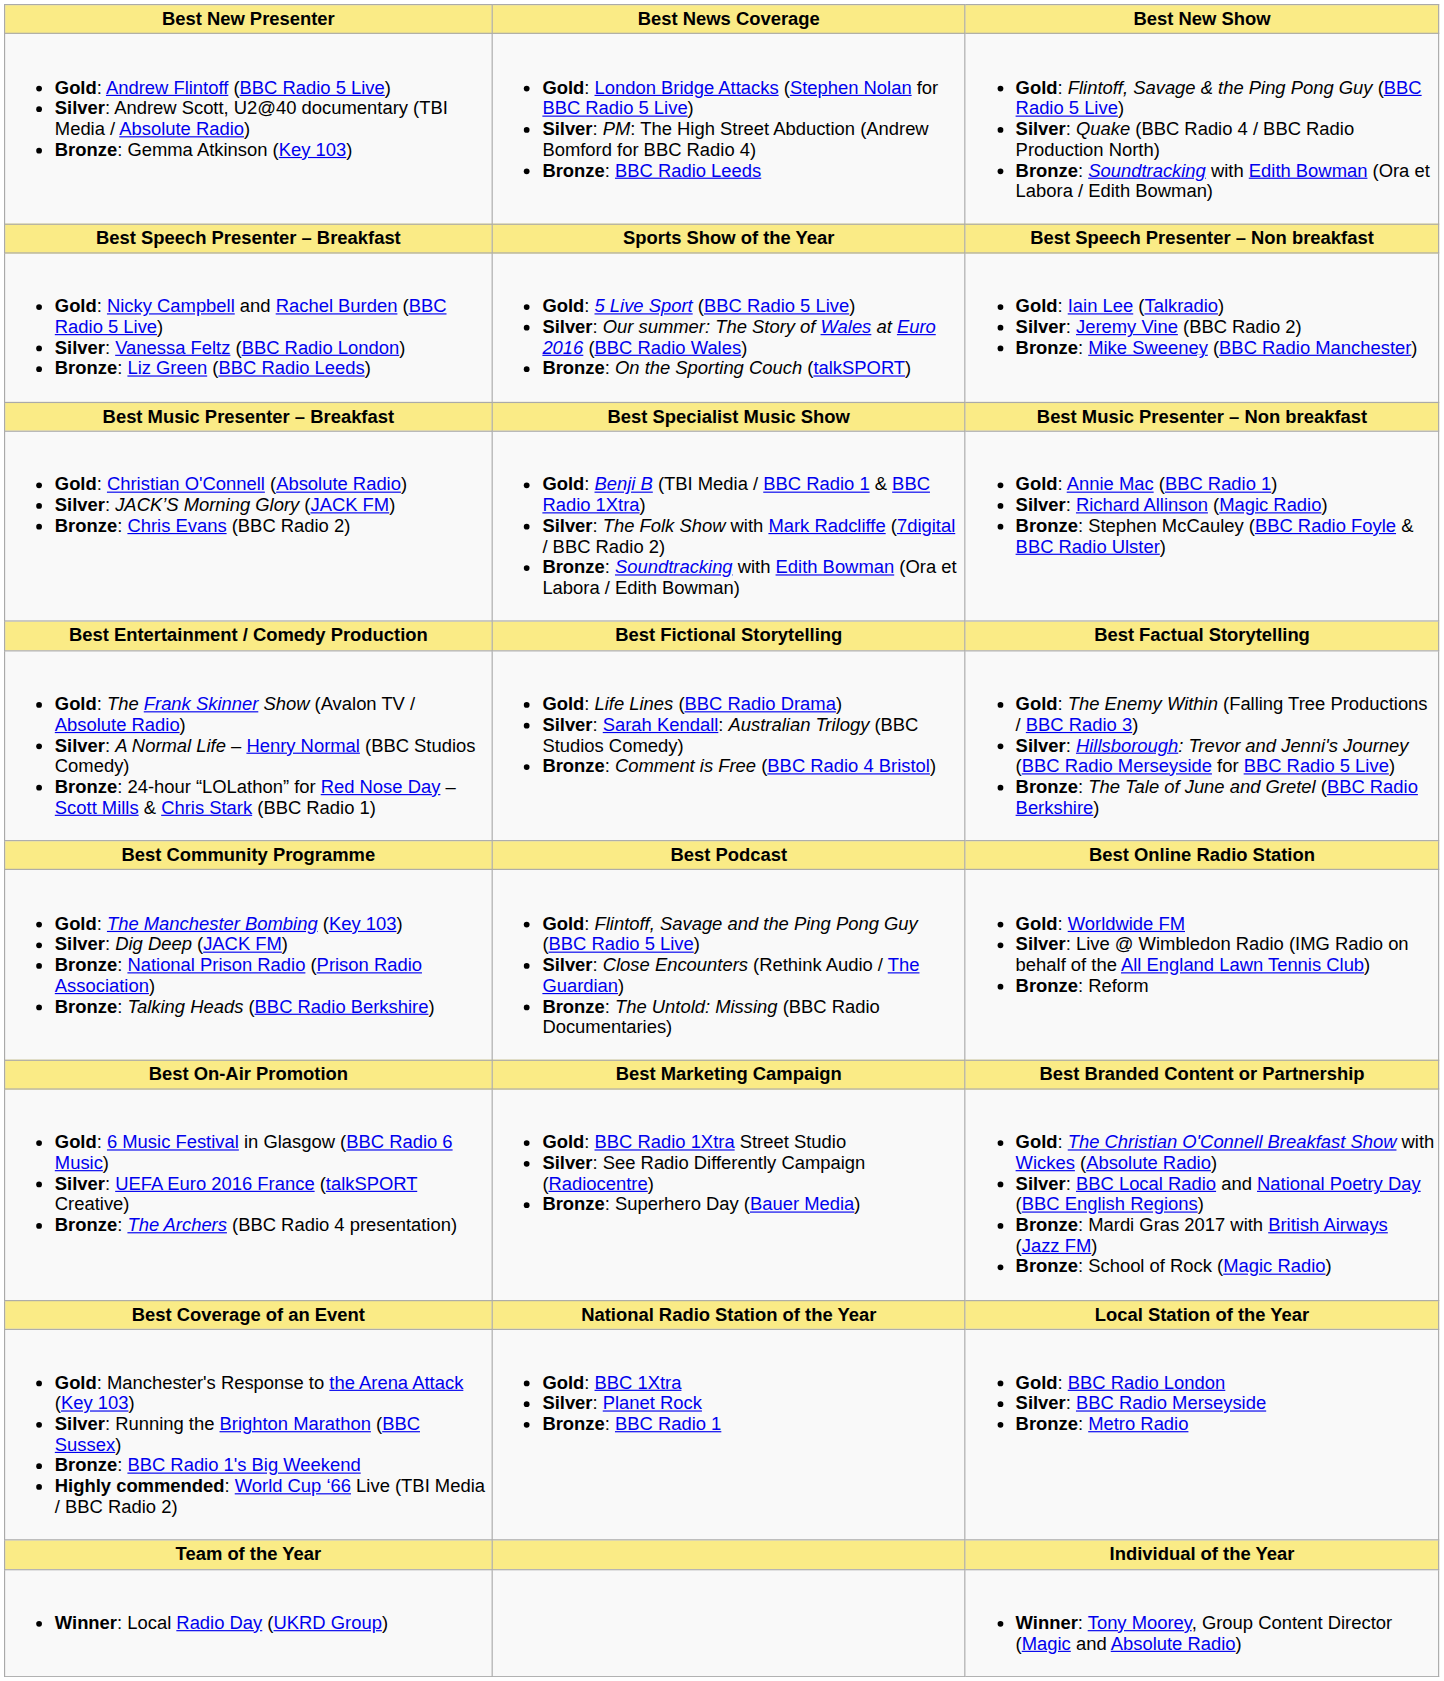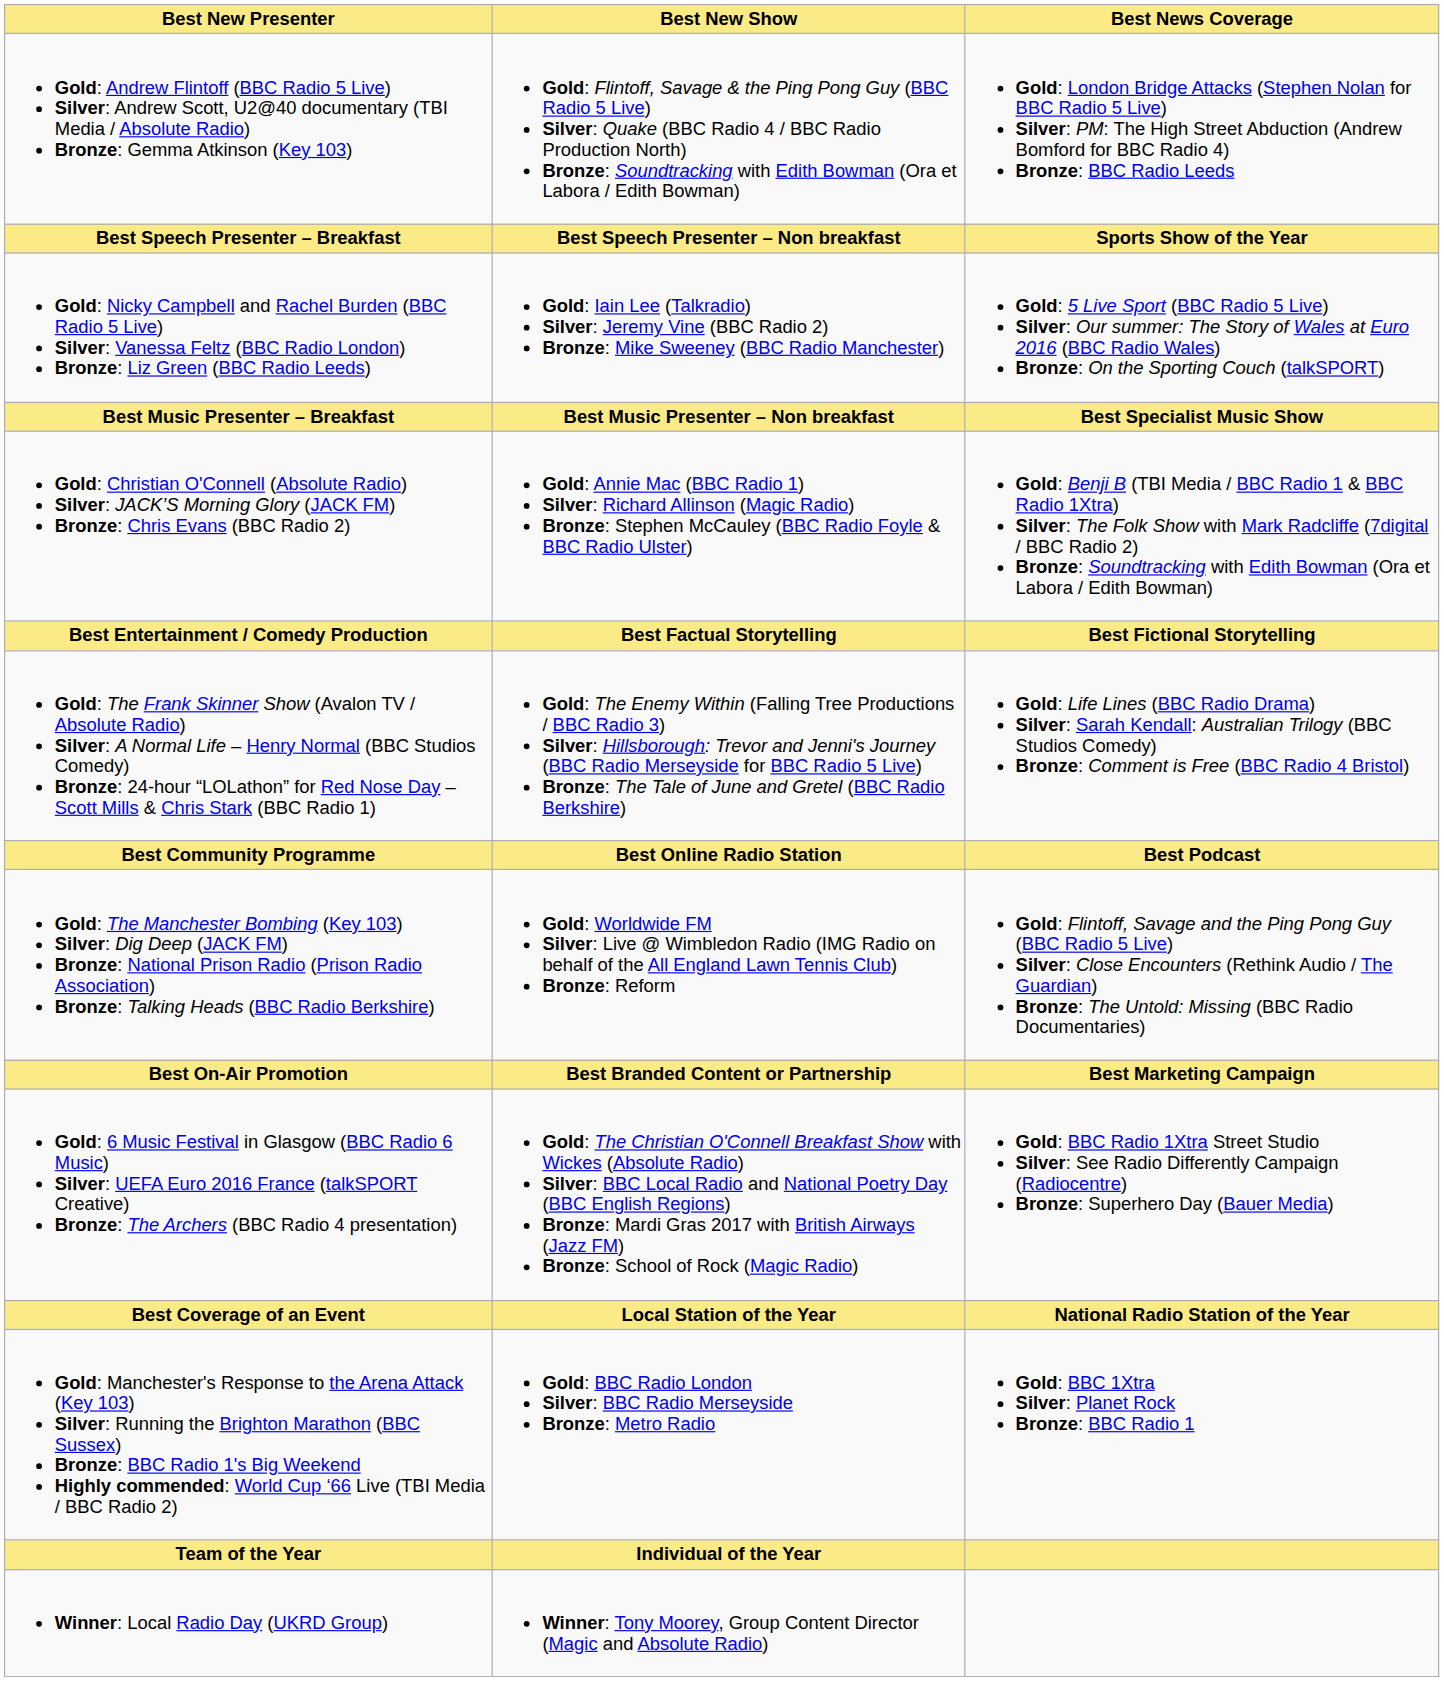 <table class=wikitable style=font-size:100%>
 <tr>
 <th style="background:#FAEB86;" width="34%">Best New Presenter</th>
+<th style="background:#FAEB86;" width="33%">Best New Show</th>
 <th style="background:#FAEB86;" width="33%">Best News Coverage</th>
-<th style="background:#FAEB86;" width="33%">Best New Show</th>
 </tr>
 <tr>
 <td valign="top"><br><ul><li><strong>Gold</strong>: <a href='#'>Andrew Flintoff</a> (<a href='#'>BBC Radio 5 Live</a>)</li><li><strong>Silver</strong>: Andrew Scott, U2@40 documentary (TBI Media / <a href='#'>Absolute Radio</a>)</li><li><strong>Bronze</strong>: Gemma Atkinson (<a href='#'>Key 103</a>)</li></ul></td>
+<td valign="top"><br><ul><li><strong>Gold</strong>: <em>Flintoff, Savage & the Ping Pong Guy</em> (<a href='#'>BBC Radio 5 Live</a>)</li><li><strong>Silver</strong>: <em>Quake</em> (BBC Radio 4 / BBC Radio Production North)</li><li><strong>Bronze</strong>: <em><a href='#'>Soundtracking</a></em> with <a href='#'>Edith Bowman</a> (Ora et Labora / Edith Bowman)</li></ul></td>
 <td valign="top"><br><ul><li><strong>Gold</strong>: <a href='#'>London Bridge Attacks</a> (<a href='#'>Stephen Nolan</a> for <a href='#'>BBC Radio 5 Live</a>)</li><li><strong>Silver</strong>: <em>PM</em>: The High Street Abduction (Andrew Bomford for BBC Radio 4)</li><li><strong>Bronze</strong>: <a href='#'>BBC Radio Leeds</a></li></ul></td>
-<td valign="top"><br><ul><li><strong>Gold</strong>: <em>Flintoff, Savage & the Ping Pong Guy</em> (<a href='#'>BBC Radio 5 Live</a>)</li><li><strong>Silver</strong>: <em>Quake</em> (BBC Radio 4 / BBC Radio Production North)</li><li><strong>Bronze</strong>: <em><a href='#'>Soundtracking</a></em> with <a href='#'>Edith Bowman</a> (Ora et Labora / Edith Bowman)</li></ul></td>
 </tr>
 <tr>
 <th style="background:#FAEB86;" width="34%">Best Speech Presenter – Breakfast</th>
+<th style="background:#FAEB86;" width="33%">Best Speech Presenter – Non breakfast</th>
 <th style="background:#FAEB86;" width="33%">Sports Show of the Year</th>
-<th style="background:#FAEB86;" width="33%">Best Speech Presenter – Non breakfast</th>
 </tr>
 <tr>
 <td valign="top"><br><ul><li><strong>Gold</strong>: <a href='#'>Nicky Campbell</a> and <a href='#'>Rachel Burden</a> (<a href='#'>BBC Radio 5 Live</a>)</li><li><strong>Silver</strong>: <a href='#'>Vanessa Feltz</a> (<a href='#'>BBC Radio London</a>)</li><li><strong>Bronze</strong>: <a href='#'>Liz Green</a> (<a href='#'>BBC Radio Leeds</a>)</li></ul></td>
+<td valign="top"><br><ul><li><strong>Gold</strong>: <a href='#'>Iain Lee</a> (<a href='#'>Talkradio</a>)</li><li><strong>Silver</strong>: <a href='#'>Jeremy Vine</a> (BBC Radio 2)</li><li><strong>Bronze</strong>: <a href='#'>Mike Sweeney</a> (<a href='#'>BBC Radio Manchester</a>)</li></ul></td>
 <td valign="top"><br><ul><li><strong>Gold</strong>: <em><a href='#'>5 Live Sport</a></em> (<a href='#'>BBC Radio 5 Live</a>)</li><li><strong>Silver</strong>: <em>Our summer: The Story of <a href='#'>Wales</a> at <a href='#'>Euro 2016</a></em> (<a href='#'>BBC Radio Wales</a>)</li><li><strong>Bronze</strong>: <em>On the Sporting Couch</em> (<a href='#'>talkSPORT</a>)</li></ul></td>
-<td valign="top"><br><ul><li><strong>Gold</strong>: <a href='#'>Iain Lee</a> (<a href='#'>Talkradio</a>)</li><li><strong>Silver</strong>: <a href='#'>Jeremy Vine</a> (BBC Radio 2)</li><li><strong>Bronze</strong>: <a href='#'>Mike Sweeney</a> (<a href='#'>BBC Radio Manchester</a>)</li></ul></td>
 </tr>
 <tr>
 <th style="background:#FAEB86;" width="34%">Best Music Presenter – Breakfast</th>
+<th style="background:#FAEB86;" width="33%">Best Music Presenter – Non breakfast</th>
 <th style="background:#FAEB86;" width="33%">Best Specialist Music Show</th>
-<th style="background:#FAEB86;" width="33%">Best Music Presenter – Non breakfast</th>
 </tr>
 <tr>
 <td valign="top"><br><ul><li><strong>Gold</strong>: <a href='#'>Christian O'Connell</a> (<a href='#'>Absolute Radio</a>)</li><li><strong>Silver</strong>: <em>JACK’S Morning Glory</em> (<a href='#'>JACK FM</a>)</li><li><strong>Bronze</strong>: <a href='#'>Chris Evans</a> (BBC Radio 2)</li></ul></td>
+<td valign="top"><br><ul><li><strong>Gold</strong>: <a href='#'>Annie Mac</a> (<a href='#'>BBC Radio 1</a>)</li><li><strong>Silver</strong>: <a href='#'>Richard Allinson</a> (<a href='#'>Magic Radio</a>)</li><li><strong>Bronze</strong>: Stephen McCauley (<a href='#'>BBC Radio Foyle</a> & <a href='#'>BBC Radio Ulster</a>)</li></ul></td>
 <td valign="top"><br><ul><li><strong>Gold</strong>: <em><a href='#'>Benji B</a></em> (TBI Media / <a href='#'>BBC Radio 1</a> & <a href='#'>BBC Radio 1Xtra</a>)</li><li><strong>Silver</strong>: <em>The Folk Show</em> with <a href='#'>Mark Radcliffe</a> (<a href='#'>7digital</a> / BBC Radio 2)</li><li><strong>Bronze</strong>: <em><a href='#'>Soundtracking</a></em> with <a href='#'>Edith Bowman</a> (Ora et Labora / Edith Bowman)</li></ul></td>
-<td valign="top"><br><ul><li><strong>Gold</strong>: <a href='#'>Annie Mac</a> (<a href='#'>BBC Radio 1</a>)</li><li><strong>Silver</strong>: <a href='#'>Richard Allinson</a> (<a href='#'>Magic Radio</a>)</li><li><strong>Bronze</strong>: Stephen McCauley (<a href='#'>BBC Radio Foyle</a> & <a href='#'>BBC Radio Ulster</a>)</li></ul></td>
 </tr>
 <tr>
 <th style="background:#FAEB86;" width="34%">Best Entertainment / Comedy Production</th>
+<th style="background:#FAEB86;" width="33%">Best Factual Storytelling</th>
 <th style="background:#FAEB86;" width="33%">Best Fictional Storytelling</th>
-<th style="background:#FAEB86;" width="33%">Best Factual Storytelling</th>
 </tr>
 <tr>
 <td valign="top"><br><ul><li><strong>Gold</strong>: <em>The <a href='#'>Frank Skinner</a> Show</em> (Avalon TV / <a href='#'>Absolute Radio</a>)</li><li><strong>Silver</strong>: <em>A Normal Life</em> – <a href='#'>Henry Normal</a> (BBC Studios Comedy)</li><li><strong>Bronze</strong>: 24-hour “LOLathon” for <a href='#'>Red Nose Day</a> – <a href='#'>Scott Mills</a> & <a href='#'>Chris Stark</a> (BBC Radio 1)</li></ul></td>
+<td valign="top"><br><ul><li><strong>Gold</strong>: <em>The Enemy Within</em> (Falling Tree Productions / <a href='#'>BBC Radio 3</a>)</li><li><strong>Silver</strong>: <em><a href='#'>Hillsborough</a>: Trevor and Jenni's Journey</em> (<a href='#'>BBC Radio Merseyside</a> for <a href='#'>BBC Radio 5 Live</a>)</li><li><strong>Bronze</strong>: <em>The Tale of June and Gretel</em> (<a href='#'>BBC Radio Berkshire</a>)</li></ul></td>
 <td valign="top"><br><ul><li><strong>Gold</strong>: <em>Life Lines</em> (<a href='#'>BBC Radio Drama</a>)</li><li><strong>Silver</strong>: <a href='#'>Sarah Kendall</a>: <em>Australian Trilogy</em> (BBC Studios Comedy)</li><li><strong>Bronze</strong>: <em>Comment is Free</em> (<a href='#'>BBC Radio 4 Bristol</a>)</li></ul></td>
-<td valign="top"><br><ul><li><strong>Gold</strong>: <em>The Enemy Within</em> (Falling Tree Productions / <a href='#'>BBC Radio 3</a>)</li><li><strong>Silver</strong>: <em><a href='#'>Hillsborough</a>: Trevor and Jenni's Journey</em> (<a href='#'>BBC Radio Merseyside</a> for <a href='#'>BBC Radio 5 Live</a>)</li><li><strong>Bronze</strong>: <em>The Tale of June and Gretel</em> (<a href='#'>BBC Radio Berkshire</a>)</li></ul></td>
 </tr>
 <tr>
 <th style="background:#FAEB86;" width="34%">Best Community Programme</th>
+<th style="background:#FAEB86;" width="33%">Best Online Radio Station</th>
 <th style="background:#FAEB86;" width="33%">Best Podcast</th>
-<th style="background:#FAEB86;" width="33%">Best Online Radio Station</th>
 </tr>
 <tr>
 <td valign="top"><br><ul><li><strong>Gold</strong>: <em><a href='#'>The Manchester Bombing</a></em> (<a href='#'>Key 103</a>)</li><li><strong>Silver</strong>: <em>Dig Deep</em> (<a href='#'>JACK FM</a>)</li><li><strong>Bronze</strong>: <a href='#'>National Prison Radio</a> (<a href='#'>Prison Radio Association</a>)</li><li><strong>Bronze</strong>: <em>Talking Heads</em> (<a href='#'>BBC Radio Berkshire</a>)</li></ul></td>
+<td valign="top"><br><ul><li><strong>Gold</strong>: <a href='#'>Worldwide FM</a></li><li><strong>Silver</strong>: Live @ Wimbledon Radio (IMG Radio on behalf of the <a href='#'>All England Lawn Tennis Club</a>)</li><li><strong>Bronze</strong>: Reform</li></ul></td>
 <td valign="top"><br><ul><li><strong>Gold</strong>: <em>Flintoff, Savage and the Ping Pong Guy</em> (<a href='#'>BBC Radio 5 Live</a>)</li><li><strong>Silver</strong>: <em>Close Encounters</em> (Rethink Audio / <a href='#'>The Guardian</a>)</li><li><strong>Bronze</strong>: <em>The Untold: Missing</em> (BBC Radio Documentaries)</li></ul></td>
-<td valign="top"><br><ul><li><strong>Gold</strong>: <a href='#'>Worldwide FM</a></li><li><strong>Silver</strong>: Live @ Wimbledon Radio (IMG Radio on behalf of the <a href='#'>All England Lawn Tennis Club</a>)</li><li><strong>Bronze</strong>: Reform</li></ul></td>
 </tr>
 <tr>
 <th style="background:#FAEB86;" width="34%">Best On-Air Promotion</th>
+<th style="background:#FAEB86;" width="33%">Best Branded Content or Partnership</th>
 <th style="background:#FAEB86;" width="33%">Best Marketing Campaign</th>
-<th style="background:#FAEB86;" width="33%">Best Branded Content or Partnership</th>
 </tr>
 <tr>
 <td valign="top"><br><ul><li><strong>Gold</strong>: <a href='#'>6 Music Festival</a> in Glasgow (<a href='#'>BBC Radio 6 Music</a>)</li><li><strong>Silver</strong>: <a href='#'>UEFA Euro 2016 France</a> (<a href='#'>talkSPORT</a> Creative)</li><li><strong>Bronze</strong>: <em><a href='#'>The Archers</a></em> (BBC Radio 4 presentation)</li></ul></td>
+<td valign="top"><br><ul><li><strong>Gold</strong>: <em><a href='#'>The Christian O'Connell Breakfast Show</a></em> with <a href='#'>Wickes</a> (<a href='#'>Absolute Radio</a>)</li><li><strong>Silver</strong>: <a href='#'>BBC Local Radio</a> and <a href='#'>National Poetry Day</a> (<a href='#'>BBC English Regions</a>)</li><li><strong>Bronze</strong>: Mardi Gras 2017 with <a href='#'>British Airways</a> (<a href='#'>Jazz FM</a>)</li><li><strong>Bronze</strong>: School of Rock (<a href='#'>Magic Radio</a>)</li></ul></td>
 <td valign="top"><br><ul><li><strong>Gold</strong>: <a href='#'>BBC Radio 1Xtra</a> Street Studio</li><li><strong>Silver</strong>: See Radio Differently Campaign (<a href='#'>Radiocentre</a>)</li><li><strong>Bronze</strong>: Superhero Day (<a href='#'>Bauer Media</a>)</li></ul></td>
-<td valign="top"><br><ul><li><strong>Gold</strong>: <em><a href='#'>The Christian O'Connell Breakfast Show</a></em> with <a href='#'>Wickes</a> (<a href='#'>Absolute Radio</a>)</li><li><strong>Silver</strong>: <a href='#'>BBC Local Radio</a> and <a href='#'>National Poetry Day</a> (<a href='#'>BBC English Regions</a>)</li><li><strong>Bronze</strong>: Mardi Gras 2017 with <a href='#'>British Airways</a> (<a href='#'>Jazz FM</a>)</li><li><strong>Bronze</strong>: School of Rock (<a href='#'>Magic Radio</a>)</li></ul></td>
 </tr>
 <tr>
 <th style="background:#FAEB86;" width="34%">Best Coverage of an Event</th>
+<th style="background:#FAEB86;" width="33%">Local Station of the Year</th>
 <th style="background:#FAEB86;" width="33%">National Radio Station of the Year</th>
-<th style="background:#FAEB86;" width="33%">Local Station of the Year</th>
 </tr>
 <tr>
 <td valign="top"><br><ul><li><strong>Gold</strong>: Manchester's Response to <a href='#'>the Arena Attack</a> (<a href='#'>Key 103</a>)</li><li><strong>Silver</strong>: Running the <a href='#'>Brighton Marathon</a> (<a href='#'>BBC Sussex</a>)</li><li><strong>Bronze</strong>: <a href='#'>BBC Radio 1's Big Weekend</a></li><li><strong>Highly commended</strong>: <a href='#'>World Cup ‘66</a> Live (TBI Media / BBC Radio 2)</li></ul></td>
+<td valign="top"><br><ul><li><strong>Gold</strong>: <a href='#'>BBC Radio London</a></li><li><strong>Silver</strong>: <a href='#'>BBC Radio Merseyside</a></li><li><strong>Bronze</strong>: <a href='#'>Metro Radio</a></li></ul></td>
 <td valign="top"><br><ul><li><strong>Gold</strong>: <a href='#'>BBC 1Xtra</a></li><li><strong>Silver</strong>: <a href='#'>Planet Rock</a></li><li><strong>Bronze</strong>: <a href='#'>BBC Radio 1</a></li></ul></td>
-<td valign="top"><br><ul><li><strong>Gold</strong>: <a href='#'>BBC Radio London</a></li><li><strong>Silver</strong>: <a href='#'>BBC Radio Merseyside</a></li><li><strong>Bronze</strong>: <a href='#'>Metro Radio</a></li></ul></td>
 </tr>
 <tr>
 <th style="background:#FAEB86;" width="34%">Team of the Year</th>
+<th style="background:#FAEB86;" width="33%">Individual of the Year</th>
 <th style="background:#FAEB86;" width="33%"></th>
-<th style="background:#FAEB86;" width="33%">Individual of the Year</th>
 </tr>
 <tr>
 <td valign="top"><br><ul><li><strong>Winner</strong>: Local <a href='#'>Radio Day</a> (<a href='#'>UKRD Group</a>)</li></ul></td>
+<td valign="top"><br><ul><li><strong>Winner</strong>: <a href='#'>Tony Moorey</a>, Group Content Director (<a href='#'>Magic</a> and <a href='#'>Absolute Radio</a>)</li></ul></td>
 <td valign="top"></td>
-<td valign="top"><br><ul><li><strong>Winner</strong>: <a href='#'>Tony Moorey</a>, Group Content Director (<a href='#'>Magic</a> and <a href='#'>Absolute Radio</a>)</li></ul></td>
 </tr>
 </table>
